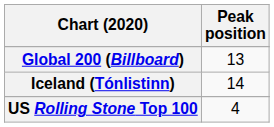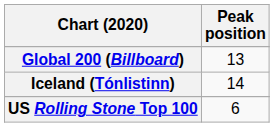 <table class="wikitable sortable plainrowheaders" style="text-align:center">
 <tr>
 <th scope="col">Chart (2020)</th>
 <th scope="col">Peak<br>position</th>
 </tr>
 <tr>
 </tr>
 <tr>
 </tr>
 <tr>
 </tr>
 <tr>
 </tr>
 <tr>
 </tr>
 <tr>
 </tr>
 <tr>
 </tr>
 <tr>
 <th scope="row"><a href='#'>Global 200</a> (<a href='#'><em>Billboard</em></a>)</th>
 <td>13</td>
 </tr>
 <tr>
 <th scope="row">Iceland (<a href='#'>Tónlistinn</a>)</th>
 <td>14</td>
 </tr>
 <tr>
 </tr>
 <tr>
 </tr>
 <tr>
 </tr>
 <tr>
 </tr>
 <tr>
 </tr>
 <tr>
 </tr>
 <tr>
 </tr>
 <tr>
 </tr>
 <tr>
 </tr>
 <tr>
 </tr>
 <tr>
 </tr>
 <tr>
 </tr>
 <tr>
 <th scope="row">US <a href='#'><em>Rolling Stone</em> Top 100</a></th>
-<td>4</td>
+<td>6</td>
 </tr>
 </table>
